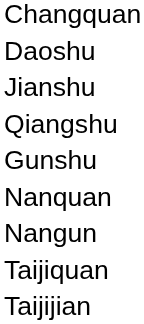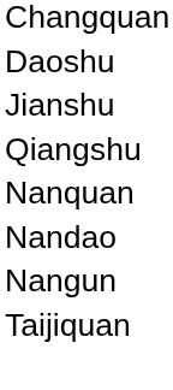 <table>
 <tr>
 <td>Changquan</td>
 <td></td>
 <td></td>
 <td></td>
 </tr>
 <tr>
 <td>Daoshu</td>
 <td></td>
 <td></td>
 <td></td>
 </tr>
 <tr>
 <td>Jianshu</td>
 <td></td>
 <td></td>
 <td><br></td>
 </tr>
 <tr>
 <td>Qiangshu</td>
 <td></td>
 <td></td>
 <td></td>
 </tr>
 <tr>
-<td>Gunshu</td>
+<td>Nanquan</td>
 <td></td>
 <td></td>
 <td></td>
 </tr>
 <tr>
-<td>Nanquan</td>
+<td>Nandao</td>
 <td></td>
 <td></td>
 <td></td>
 </tr>
 <tr>
 <td>Nangun</td>
 <td></td>
 <td></td>
 <td></td>
 </tr>
 <tr>
 <td>Taijiquan</td>
 <td></td>
 <td></td>
 <td></td>
 </tr>
-<tr>
-<td>Taijijian</td>
-<td></td>
-<td></td>
-<td><br></td>
-</tr>
 </table>
